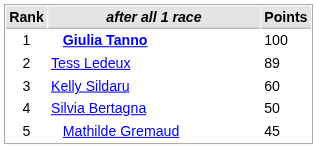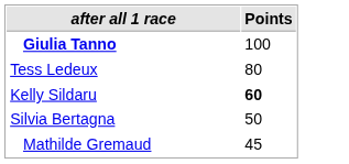 <table cellspacing="1" cellpadding="3" style="border:1px solid #aaa; font-size:86%;">
 <tr style="background:#e4e4e4;">
-<th style="border-bottom:1px solid #aaa; width:10px;">Rank</th>
 <th style="border-bottom:1px solid #aaa; width:200px;"><em>after all 1 race</em></th>
 <th style="border-bottom:1px solid #aaa; width:20px;">Points</th>
 </tr>
 <tr>
-<td align=center>1</td>
 <td><strong>   <a href='#'>Giulia Tanno</a></strong></td>
 <td>100</td>
 </tr>
 <tr>
-<td align=center>2</td>
 <td> <a href='#'>Tess Ledeux</a></td>
-<td>89</td>
+<td>80</td>
 </tr>
 <tr>
-<td align=center>3</td>
 <td> <a href='#'>Kelly Sildaru</a></td>
-<td>60</td>
+<td><strong>60</strong></td>
 </tr>
 <tr>
-<td align=center>4</td>
 <td> <a href='#'>Silvia Bertagna</a></td>
 <td>50</td>
 </tr>
 <tr>
-<td align=center>5</td>
 <td>   <a href='#'>Mathilde Gremaud</a></td>
 <td>45</td>
 </tr>
 </table>
